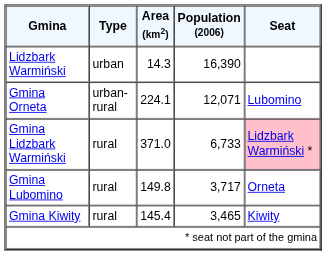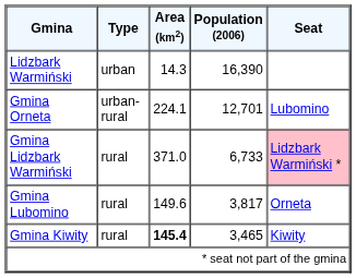 <table width="60%" border="2" cellpadding="3" cellspacing="0" style="font-size:90%;line-height:120%;">
 <tr bgcolor="F0F8FF">
 <td style="text-align:center;"><strong>Gmina</strong></td>
 <td style="text-align:center;"><strong>Type</strong></td>
 <td style="text-align:center;"><strong>Area<br><small>(km<sup>2</sup>)</small></strong></td>
 <td style="text-align:center;"><strong>Population<br><small>(2006)</small></strong></td>
 <td style="text-align:center;"><strong>Seat</strong></td>
 </tr>
 <tr>
 <td><a href='#'>Lidzbark Warmiński</a></td>
 <td>urban</td>
 <td style="text-align:right;">14.3</td>
 <td style="text-align:right;">16,390</td>
 <td> </td>
 </tr>
 <tr>
 <td><a href='#'>Gmina Orneta</a></td>
 <td>urban-rural</td>
 <td style="text-align:right;">224.1</td>
-<td style="text-align:right;">12,071</td>
+<td style="text-align:right;">12,701</td>
 <td><a href='#'>Lubomino</a></td>
 </tr>
 <tr>
 <td><a href='#'>Gmina Lidzbark Warmiński</a></td>
 <td>rural</td>
 <td style="text-align:right;">371.0</td>
 <td style="text-align:right;">6,733</td>
 <td style="background: pink;"><a href='#'>Lidzbark Warmiński</a> *</td>
 </tr>
 <tr>
 <td><a href='#'>Gmina Lubomino</a></td>
 <td>rural</td>
-<td style="text-align:right;">149.8</td>
-<td style="text-align:right;">3,717</td>
+<td style="text-align:right;">149.6</td>
+<td style="text-align:right;">3,817</td>
 <td><a href='#'>Orneta</a></td>
 </tr>
 <tr>
 <td><a href='#'>Gmina Kiwity</a></td>
 <td>rural</td>
-<td style="text-align:right;">145.4</td>
+<td style="text-align:right;"><strong>145.4</strong></td>
 <td style="text-align:right;">3,465</td>
 <td><a href='#'>Kiwity</a></td>
 </tr>
 <tr>
 <td colspan=5 style="text-align:right;font-size:90%">* seat not part of the gmina</td>
 </tr>
 <tr>
 </tr>
 </table>
